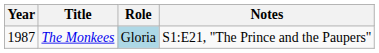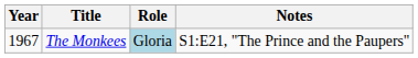 <table class="wikitable">
 <tr>
 <th>Year</th>
 <th>Title</th>
 <th>Role</th>
 <th>Notes</th>
 </tr>
 <tr>
-<td>1987</td>
+<td>1967</td>
 <td><em><a href='#'>The Monkees</a></em></td>
 <td style="background: lightblue;">Gloria</td>
 <td>S1:E21, "The Prince and the Paupers"</td>
 </tr>
 </table>
